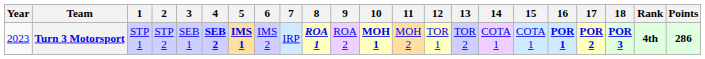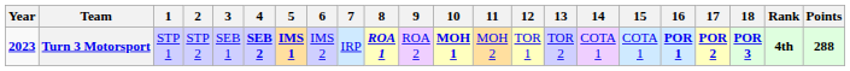 <table class="wikitable" style="text-align:center; font-size:85%">
 <tr>
 <th>Year</th>
 <th>Team</th>
 <th>1</th>
 <th>2</th>
 <th>3</th>
 <th>4</th>
 <th>5</th>
 <th>6</th>
 <th>7</th>
 <th>8</th>
 <th>9</th>
 <th>10</th>
 <th>11</th>
 <th>12</th>
 <th>13</th>
 <th>14</th>
 <th>15</th>
 <th>16</th>
 <th>17</th>
 <th>18</th>
 <th>Rank</th>
 <th>Points</th>
 </tr>
 <tr>
-<td><a href='#'>2023</a></td>
+<td><strong><a href='#'>2023</a></strong></td>
 <th nowrap><a href='#'>Turn 3 Motorsport</a></th>
 <td style="background:#CFCFFF;"><a href='#'>STP<br>1</a><br></td>
 <td style="background:#CFCFFF;"><a href='#'>STP<br>2</a><br></td>
 <td style="background:#CFCFFF;"><a href='#'>SEB<br>1</a><br></td>
 <td style="background:#CFCFFF;"><strong><a href='#'>SEB<br>2</a></strong><br></td>
 <td style="background:#FFDF9F;"><strong><a href='#'>IMS<br>1</a><br></strong></td>
 <td style="background:#CFCFFF;"><a href='#'>IMS<br>2</a><br></td>
 <td style="background:#CFEAFF;"><a href='#'>IRP</a><br></td>
 <td style="background:#FFFFBF;"><strong><em><a href='#'>ROA<br>1</a></em></strong><br></td>
 <td style="background:#EFCFFF;"><a href='#'>ROA<br>2</a><br></td>
 <td style="background:#FFFFBF;"><strong><a href='#'>MOH<br>1</a></strong><br></td>
 <td style="background:#FFDF9F;"><a href='#'>MOH<br>2</a><br></td>
 <td style="background:#FFFFBF;"><a href='#'>TOR<br>1</a><br></td>
 <td style="background:#CFCFFF;"><a href='#'>TOR<br>2</a><br></td>
 <td style="background:#EFCFFF;"><a href='#'>COTA<br>1</a><br></td>
 <td style="background:#CFEAFF;"><a href='#'>COTA<br>1</a><br></td>
 <td style="background:#CFEAFF;"><strong><a href='#'>POR<br>1</a></strong><br></td>
 <td style="background:#FFFFBF;"><strong><a href='#'>POR<br>2</a></strong><br></td>
 <td style="background:#DFFFDF;"><strong><a href='#'>POR<br>3</a></strong><br></td>
 <th style="background:#DFFFDF;">4th</th>
-<th style="background:#DFFFDF;">286</th>
+<th style="background:#DFFFDF;">288</th>
 </tr>
 </table>
